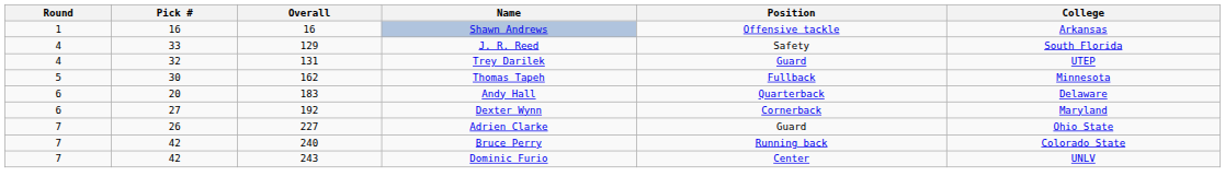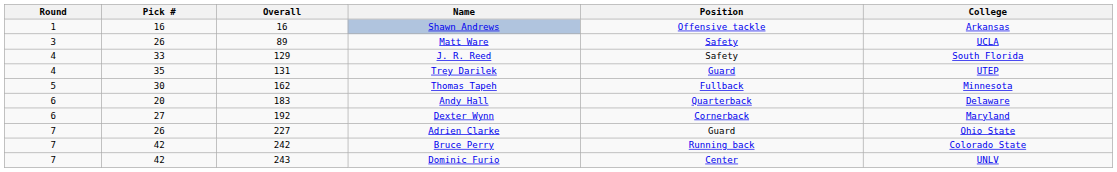 <table class="wikitable sortable sortable" style="width: 100%; text-align:center">
 <tr>
 <th>Round</th>
 <th>Pick #</th>
 <th>Overall</th>
 <th>Name</th>
 <th>Position</th>
 <th>College</th>
 </tr>
 <tr>
 <td>1</td>
 <td>16</td>
 <td>16</td>
 <td bgcolor=lightsteelblue><a href='#'>Shawn Andrews</a></td>
 <td><a href='#'>Offensive tackle</a></td>
 <td><a href='#'>Arkansas</a></td>
 </tr>
 <tr>
+<td>3</td>
+<td>26</td>
+<td>89</td>
+<td><a href='#'>Matt Ware</a></td>
+<td><a href='#'>Safety</a></td>
+<td><a href='#'>UCLA</a></td>
+</tr>
+<tr>
 <td>4</td>
 <td>33</td>
 <td>129</td>
 <td><a href='#'>J. R. Reed</a></td>
 <td>Safety</td>
 <td><a href='#'>South Florida</a></td>
 </tr>
 <tr>
 <td>4</td>
-<td>32</td>
+<td>35</td>
 <td>131</td>
 <td><a href='#'>Trey Darilek</a></td>
 <td><a href='#'>Guard</a></td>
 <td><a href='#'>UTEP</a></td>
 </tr>
 <tr>
 <td>5</td>
 <td>30</td>
 <td>162</td>
 <td><a href='#'>Thomas Tapeh</a></td>
 <td><a href='#'>Fullback</a></td>
 <td><a href='#'>Minnesota</a></td>
 </tr>
 <tr>
 <td>6</td>
 <td>20</td>
 <td>183</td>
 <td><a href='#'>Andy Hall</a></td>
 <td><a href='#'>Quarterback</a></td>
 <td><a href='#'>Delaware</a></td>
 </tr>
 <tr>
 <td>6</td>
 <td>27</td>
 <td>192</td>
 <td><a href='#'>Dexter Wynn</a></td>
 <td><a href='#'>Cornerback</a></td>
 <td><a href='#'>Maryland</a></td>
 </tr>
 <tr>
 <td>7</td>
 <td>26</td>
 <td>227</td>
 <td><a href='#'>Adrien Clarke</a></td>
 <td>Guard</td>
 <td><a href='#'>Ohio State</a></td>
 </tr>
 <tr>
 <td>7</td>
 <td>42</td>
-<td>240</td>
+<td>242</td>
 <td><a href='#'>Bruce Perry</a></td>
 <td><a href='#'>Running back</a></td>
 <td><a href='#'>Colorado State</a></td>
 </tr>
 <tr>
 <td>7</td>
 <td>42</td>
 <td>243</td>
 <td><a href='#'>Dominic Furio</a></td>
 <td><a href='#'>Center</a></td>
 <td><a href='#'>UNLV</a></td>
 </tr>
 </table>
